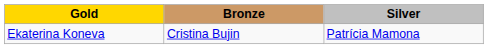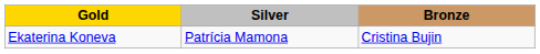 <table class="wikitable" style="text-align:left">
 <tr align="center">
 <td width=200 bgcolor=gold><strong>Gold</strong></td>
+<td width=200 bgcolor=silver><strong>Silver</strong></td>
 <td width=200 bgcolor=CC9966><strong>Bronze</strong></td>
-<td width=200 bgcolor=silver><strong>Silver</strong></td>
 </tr>
 <tr>
 <td><a href='#'>Ekaterina Koneva</a><br><em></em></td>
+<td><a href='#'>Patrícia Mamona</a><br><em></em></td>
 <td><a href='#'>Cristina Bujin</a><br><em></em></td>
-<td><a href='#'>Patrícia Mamona</a><br><em></em></td>
 </tr>
 </table>
